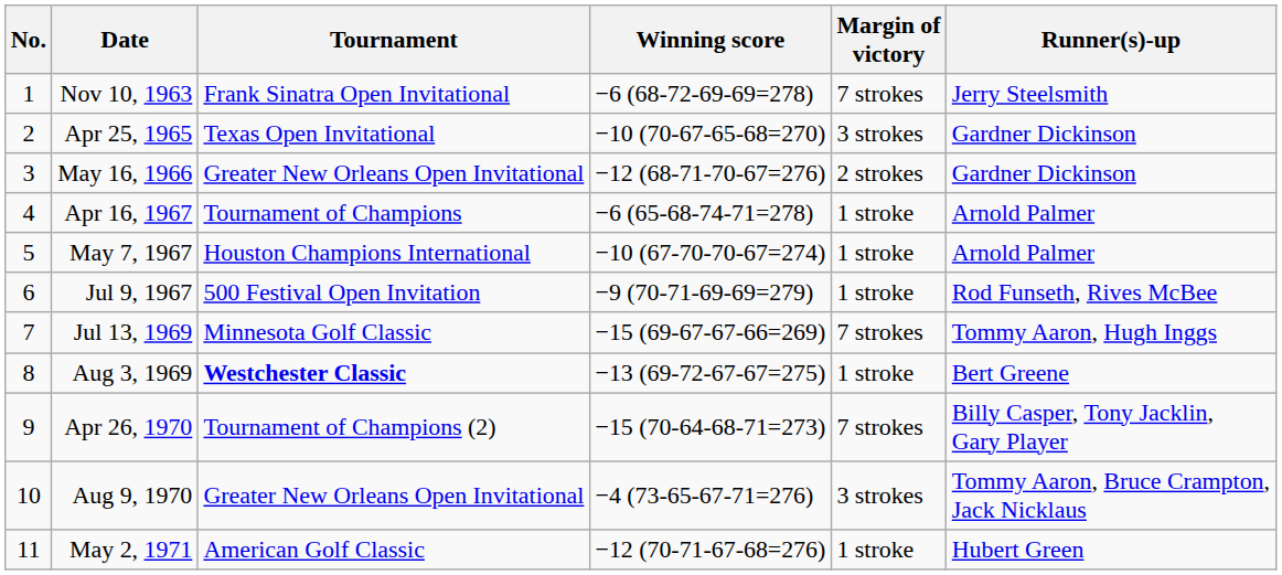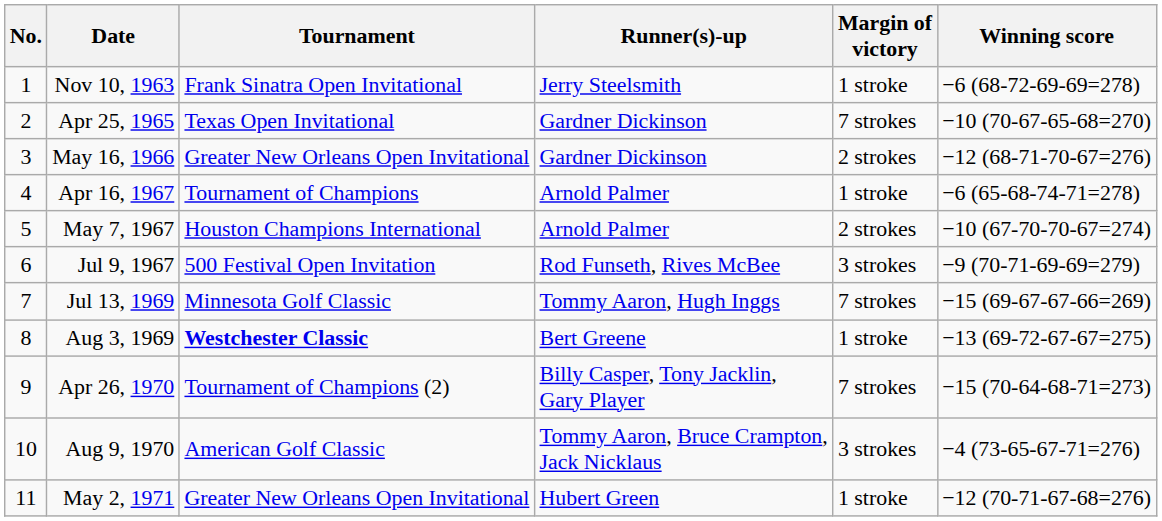 <table class="wikitable" style="font-size:95%;">
 <tr>
 <th>No.</th>
 <th>Date</th>
 <th>Tournament</th>
+<th>Runner(s)-up</th>
+<th>Margin of<br>victory</th>
 <th>Winning score</th>
-<th>Margin of<br>victory</th>
-<th>Runner(s)-up</th>
 </tr>
 <tr>
 <td align=center>1</td>
 <td align=right>Nov 10, <a href='#'>1963</a></td>
 <td><a href='#'>Frank Sinatra Open Invitational</a></td>
+<td> <a href='#'>Jerry Steelsmith</a></td>
+<td>1 stroke</td>
 <td>−6 (68-72-69-69=278)</td>
-<td>7 strokes</td>
-<td> <a href='#'>Jerry Steelsmith</a></td>
 </tr>
 <tr>
 <td align=center>2</td>
 <td align=right>Apr 25, <a href='#'>1965</a></td>
 <td><a href='#'>Texas Open Invitational</a></td>
+<td> <a href='#'>Gardner Dickinson</a></td>
+<td>7 strokes</td>
 <td>−10 (70-67-65-68=270)</td>
-<td>3 strokes</td>
-<td> <a href='#'>Gardner Dickinson</a></td>
 </tr>
 <tr>
 <td align=center>3</td>
 <td align=right>May 16, <a href='#'>1966</a></td>
 <td><a href='#'>Greater New Orleans Open Invitational</a></td>
+<td> <a href='#'>Gardner Dickinson</a></td>
+<td>2 strokes</td>
 <td>−12 (68-71-70-67=276)</td>
-<td>2 strokes</td>
-<td> <a href='#'>Gardner Dickinson</a></td>
 </tr>
 <tr>
 <td align=center>4</td>
 <td align=right>Apr 16, <a href='#'>1967</a></td>
 <td><a href='#'>Tournament of Champions</a></td>
+<td> <a href='#'>Arnold Palmer</a></td>
+<td>1 stroke</td>
 <td>−6 (65-68-74-71=278)</td>
-<td>1 stroke</td>
-<td> <a href='#'>Arnold Palmer</a></td>
 </tr>
 <tr>
 <td align=center>5</td>
 <td align=right>May 7, 1967</td>
 <td><a href='#'>Houston Champions International</a></td>
+<td> <a href='#'>Arnold Palmer</a></td>
+<td>2 strokes</td>
 <td>−10 (67-70-70-67=274)</td>
-<td>1 stroke</td>
-<td> <a href='#'>Arnold Palmer</a></td>
 </tr>
 <tr>
 <td align=center>6</td>
 <td align=right>Jul 9, 1967</td>
 <td><a href='#'>500 Festival Open Invitation</a></td>
+<td> <a href='#'>Rod Funseth</a>,  <a href='#'>Rives McBee</a></td>
+<td>3 strokes</td>
 <td>−9 (70-71-69-69=279)</td>
-<td>1 stroke</td>
-<td> <a href='#'>Rod Funseth</a>,  <a href='#'>Rives McBee</a></td>
 </tr>
 <tr>
 <td align=center>7</td>
 <td align=right>Jul 13, <a href='#'>1969</a></td>
 <td><a href='#'>Minnesota Golf Classic</a></td>
+<td> <a href='#'>Tommy Aaron</a>,  <a href='#'>Hugh Inggs</a></td>
+<td>7 strokes</td>
 <td>−15 (69-67-67-66=269)</td>
-<td>7 strokes</td>
-<td> <a href='#'>Tommy Aaron</a>,  <a href='#'>Hugh Inggs</a></td>
 </tr>
 <tr>
 <td align=center>8</td>
 <td align=right>Aug 3, 1969</td>
 <td><strong><a href='#'>Westchester Classic</a></strong></td>
+<td> <a href='#'>Bert Greene</a></td>
+<td>1 stroke</td>
 <td>−13 (69-72-67-67=275)</td>
-<td>1 stroke</td>
-<td> <a href='#'>Bert Greene</a></td>
 </tr>
 <tr>
 <td align=center>9</td>
 <td align=right>Apr 26, <a href='#'>1970</a></td>
 <td><a href='#'>Tournament of Champions</a> (2)</td>
+<td> <a href='#'>Billy Casper</a>,  <a href='#'>Tony Jacklin</a>,<br> <a href='#'>Gary Player</a></td>
+<td>7 strokes</td>
 <td>−15 (70-64-68-71=273)</td>
-<td>7 strokes</td>
-<td> <a href='#'>Billy Casper</a>,  <a href='#'>Tony Jacklin</a>,<br> <a href='#'>Gary Player</a></td>
 </tr>
 <tr>
 <td align=center>10</td>
 <td align=right>Aug 9, 1970</td>
-<td><a href='#'>Greater New Orleans Open Invitational</a></td>
+<td><a href='#'>American Golf Classic</a></td>
+<td> <a href='#'>Tommy Aaron</a>,  <a href='#'>Bruce Crampton</a>,<br> <a href='#'>Jack Nicklaus</a></td>
+<td>3 strokes</td>
 <td>−4 (73-65-67-71=276)</td>
-<td>3 strokes</td>
-<td> <a href='#'>Tommy Aaron</a>,  <a href='#'>Bruce Crampton</a>,<br> <a href='#'>Jack Nicklaus</a></td>
 </tr>
 <tr>
 <td align=center>11</td>
 <td align=right>May 2, <a href='#'>1971</a></td>
-<td><a href='#'>American Golf Classic</a></td>
+<td><a href='#'>Greater New Orleans Open Invitational</a></td>
+<td> <a href='#'>Hubert Green</a></td>
+<td>1 stroke</td>
 <td>−12 (70-71-67-68=276)</td>
-<td>1 stroke</td>
-<td> <a href='#'>Hubert Green</a></td>
 </tr>
 </table>
